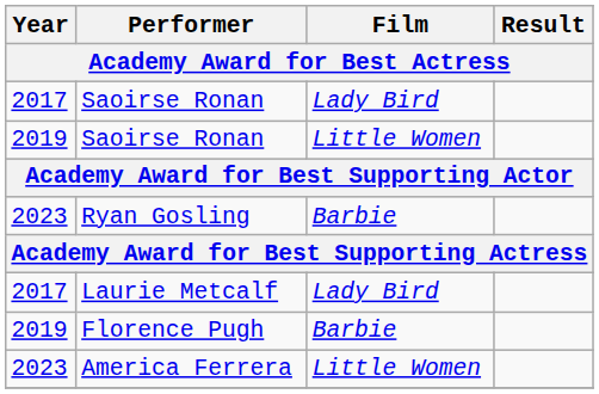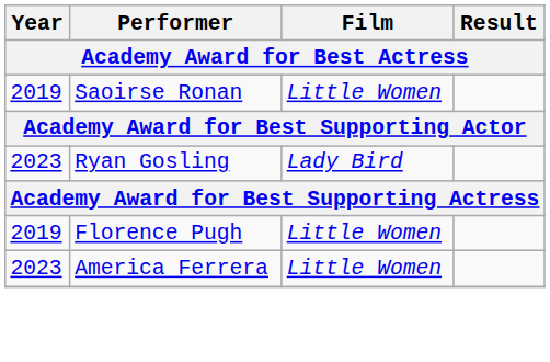 <table class="wikitable">
 <tr>
 <th>Year</th>
 <th>Performer</th>
 <th>Film</th>
 <th>Result</th>
 </tr>
 <tr>
 <th colspan="4"><a href='#'>Academy Award for Best Actress</a></th>
-</tr>
-<tr>
-<td><a href='#'>2017</a></td>
-<td><a href='#'>Saoirse Ronan</a></td>
-<td><em><a href='#'>Lady Bird</a></em></td>
-<td></td>
 </tr>
 <tr>
 <td><a href='#'>2019</a></td>
 <td><a href='#'>Saoirse Ronan</a></td>
 <td><em><a href='#'>Little Women</a></em></td>
 <td></td>
 </tr>
 <tr>
 <th colspan="4"><a href='#'>Academy Award for Best Supporting Actor</a></th>
 </tr>
 <tr>
 <td><a href='#'>2023</a></td>
 <td><a href='#'>Ryan Gosling</a></td>
-<td><em><a href='#'>Barbie</a></em></td>
+<td><em><a href='#'>Lady Bird</a></em></td>
 <td></td>
 </tr>
 <tr>
 <th colspan="4"><a href='#'>Academy Award for Best Supporting Actress</a></th>
 </tr>
 <tr>
-<td><a href='#'>2017</a></td>
-<td><a href='#'>Laurie Metcalf</a></td>
-<td><em><a href='#'>Lady Bird</a></em></td>
-<td></td>
-</tr>
-<tr>
 <td><a href='#'>2019</a></td>
 <td><a href='#'>Florence Pugh</a></td>
-<td><em><a href='#'>Barbie</a></em></td>
+<td><em><a href='#'>Little Women</a></em></td>
 <td></td>
 </tr>
 <tr>
 <td><a href='#'>2023</a></td>
 <td><a href='#'>America Ferrera</a></td>
 <td><em><a href='#'>Little Women</a></em></td>
 <td></td>
 </tr>
 <tr>
 </tr>
 </table>
